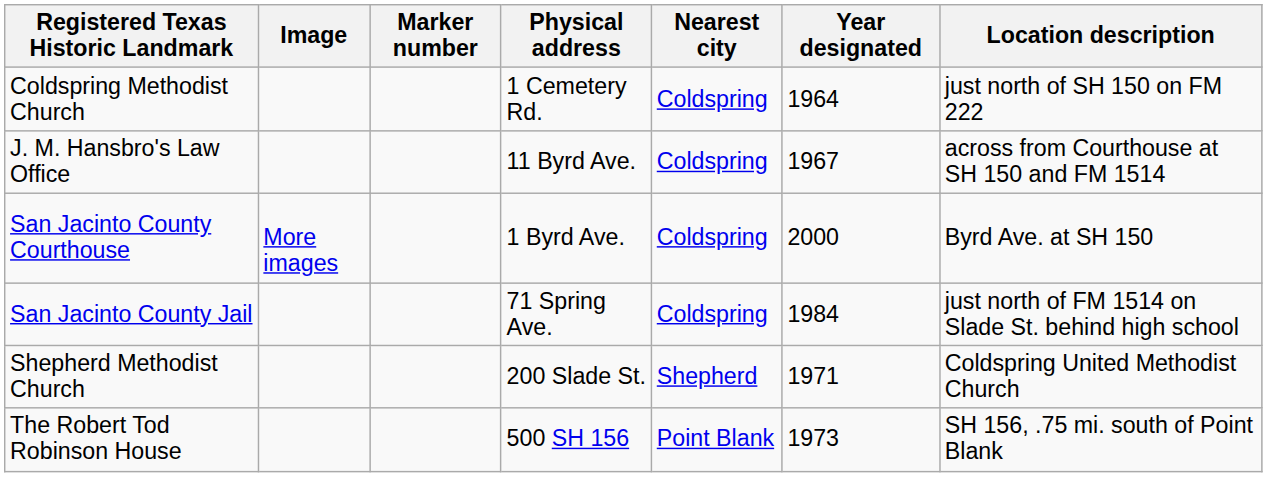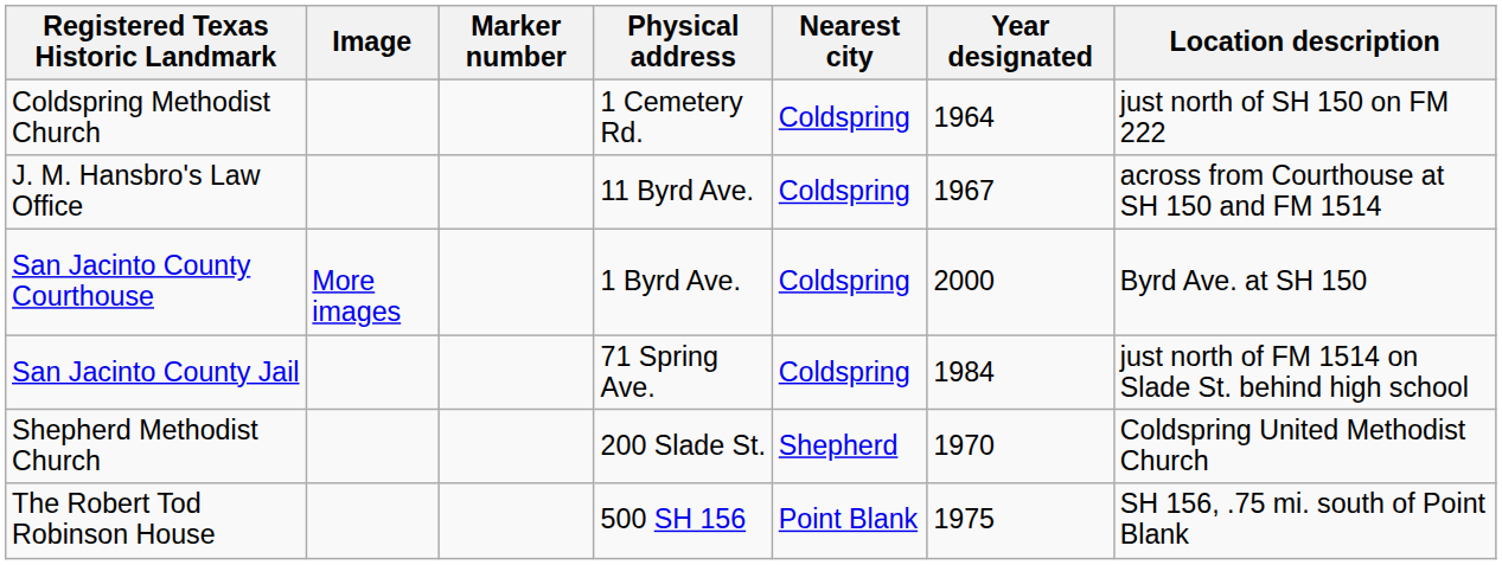 <table class="wikitable sortable">
 <tr>
 <th>Registered Texas Historic Landmark</th>
 <th>Image</th>
 <th>Marker number</th>
 <th>Physical address</th>
 <th>Nearest city</th>
 <th>Year designated</th>
 <th>Location description</th>
 </tr>
 <tr>
 <td>Coldspring Methodist Church</td>
 <td></td>
 <td></td>
 <td>1 Cemetery Rd.<br></td>
 <td><a href='#'>Coldspring</a></td>
 <td>1964</td>
 <td>just north of SH 150 on FM 222</td>
 </tr>
 <tr>
 <td>J. M. Hansbro's Law Office</td>
 <td></td>
 <td></td>
 <td>11 Byrd Ave.<br></td>
 <td><a href='#'>Coldspring</a></td>
 <td>1967</td>
 <td>across from Courthouse at SH 150 and FM 1514</td>
 </tr>
 <tr>
 <td><a href='#'>San Jacinto County Courthouse</a></td>
 <td><br> <a href='#'>More images</a></td>
 <td></td>
 <td>1 Byrd Ave.<br></td>
 <td><a href='#'>Coldspring</a></td>
 <td>2000</td>
 <td>Byrd Ave. at SH 150</td>
 </tr>
 <tr>
 <td><a href='#'>San Jacinto County Jail</a></td>
 <td></td>
 <td></td>
 <td>71 Spring Ave.<br></td>
 <td><a href='#'>Coldspring</a></td>
 <td>1984</td>
 <td>just north of FM 1514 on Slade St. behind high school</td>
 </tr>
 <tr>
 <td>Shepherd Methodist Church</td>
 <td></td>
 <td></td>
 <td>200 Slade St.<br></td>
 <td><a href='#'>Shepherd</a></td>
-<td>1971</td>
+<td>1970</td>
 <td>Coldspring United Methodist Church</td>
 </tr>
 <tr>
 <td>The Robert Tod Robinson House</td>
 <td></td>
 <td></td>
 <td>500 <a href='#'>SH 156</a><br></td>
 <td><a href='#'>Point Blank</a></td>
-<td>1973</td>
+<td>1975</td>
 <td>SH 156, .75 mi. south of Point Blank</td>
 </tr>
 </table>
